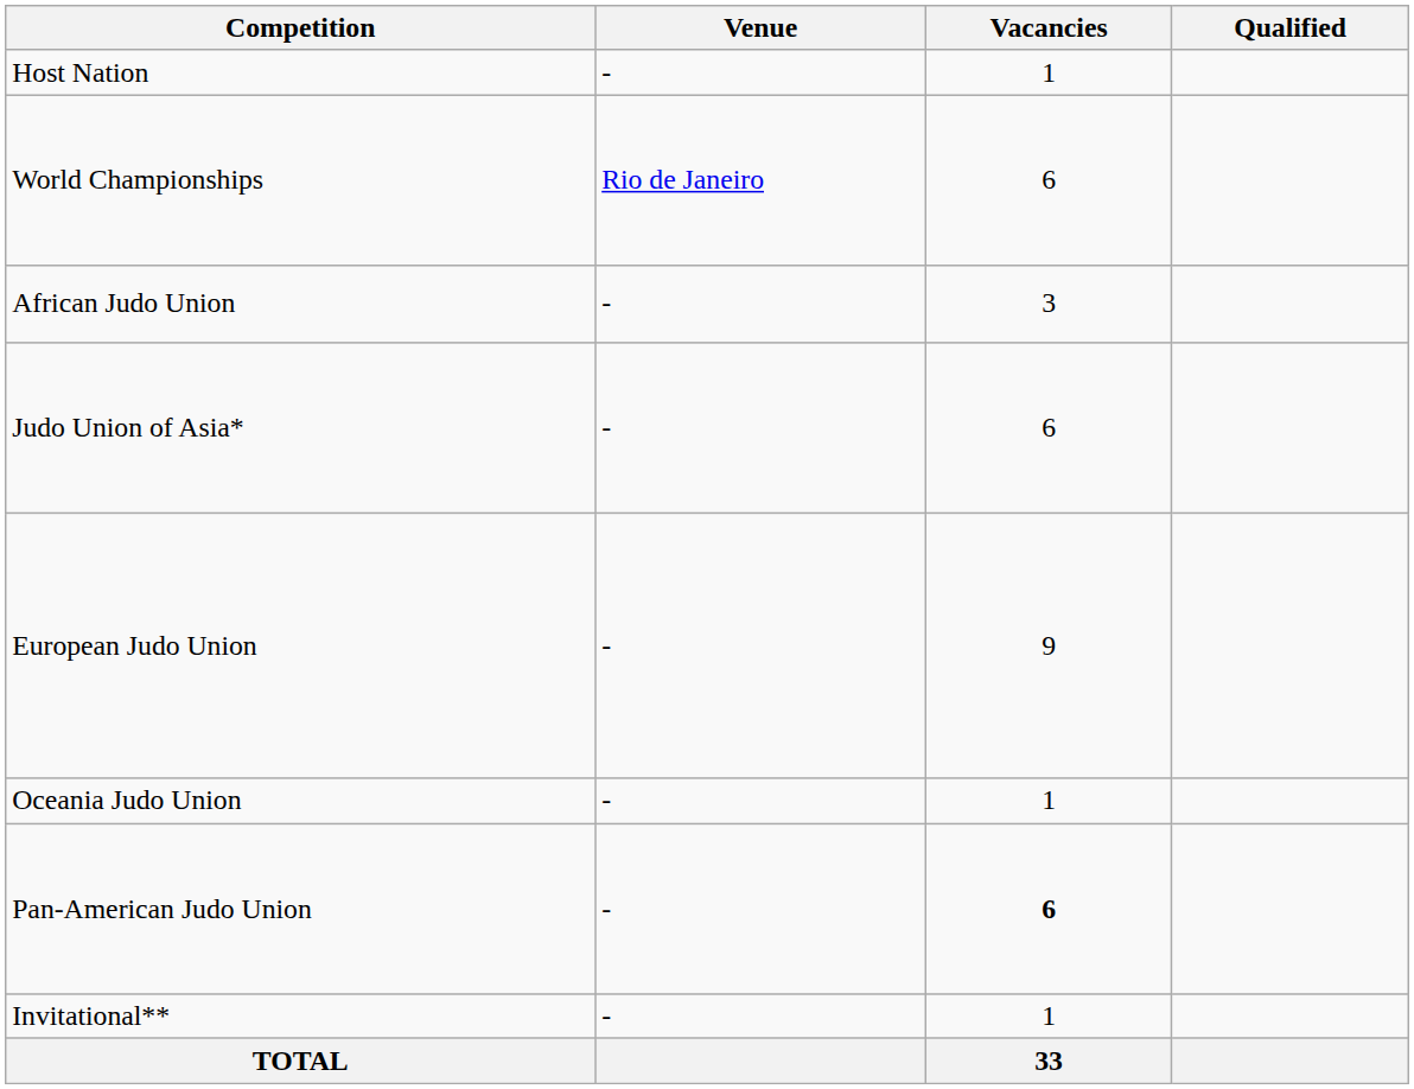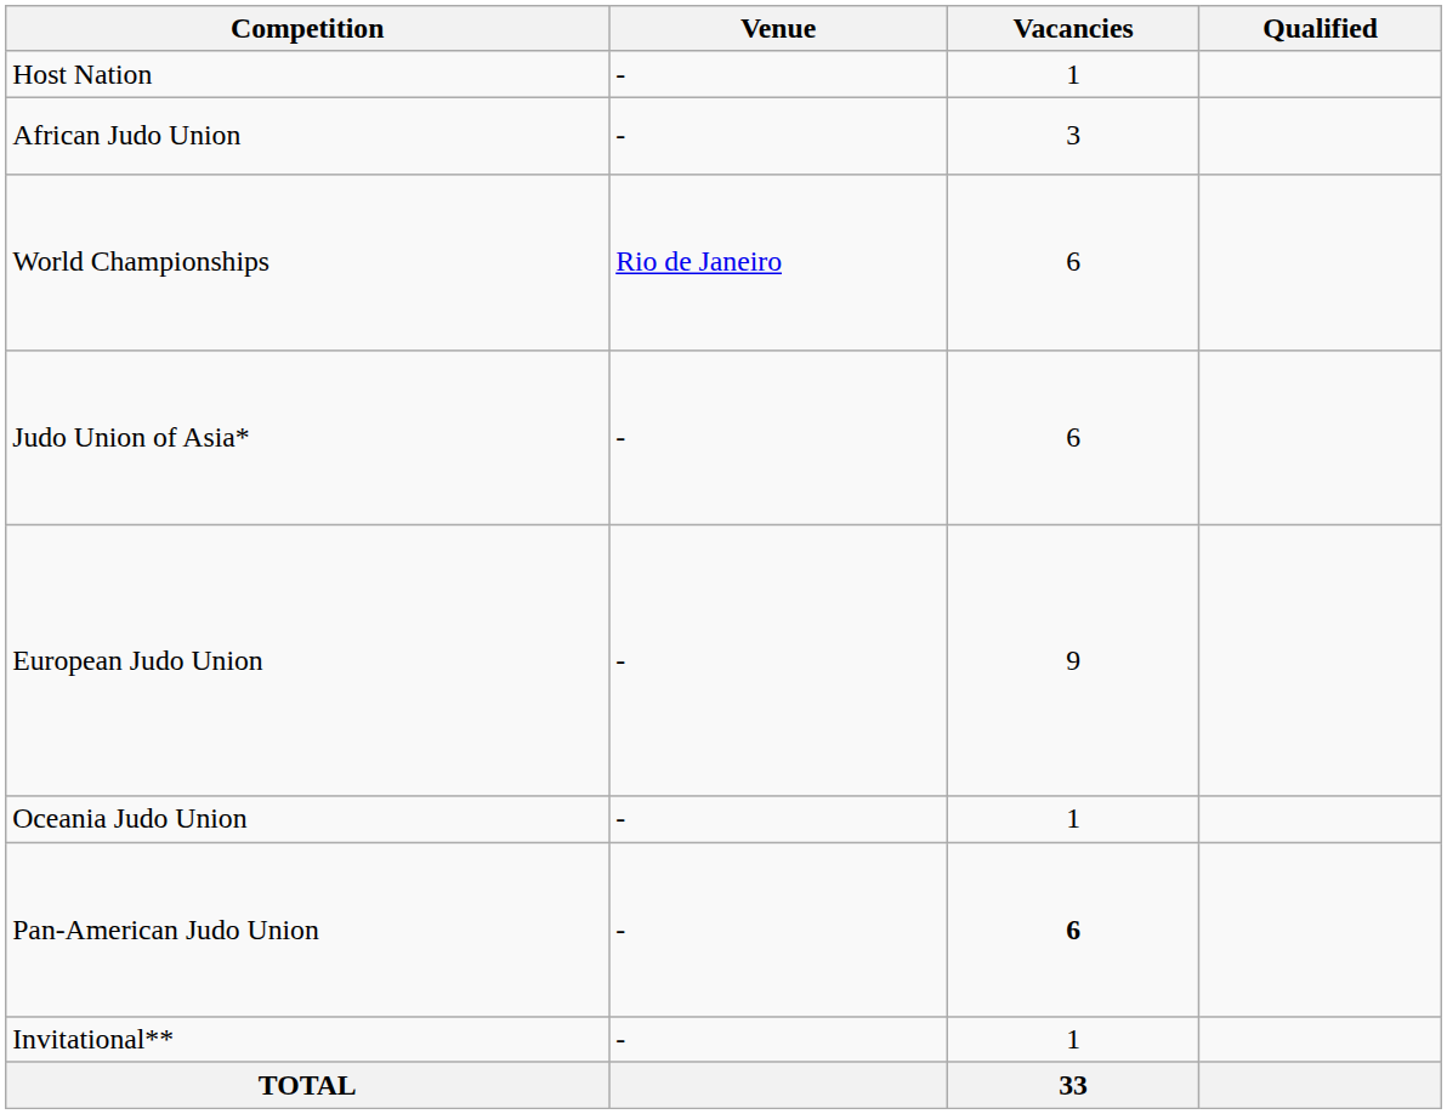 <table class = "wikitable" width=800>
 <tr>
 <th>Competition</th>
 <th>Venue</th>
 <th>Vacancies</th>
 <th>Qualified</th>
 </tr>
 <tr>
 <td>Host Nation</td>
 <td>-</td>
 <td align="center">1</td>
 <td></td>
 </tr>
 <tr>
+<td>African Judo Union</td>
+<td>-</td>
+<td align="center">3</td>
+<td><br><br></td>
+</tr>
+<tr>
 <td>World Championships</td>
 <td> <a href='#'>Rio de Janeiro</a></td>
 <td align="center">6</td>
 <td><br><br><br><br><br></td>
-</tr>
-<tr>
-<td>African Judo Union</td>
-<td>-</td>
-<td align="center">3</td>
-<td><br><br></td>
 </tr>
 <tr>
 <td>Judo Union of Asia*</td>
 <td>-</td>
 <td align="center">6</td>
 <td><br><br><br><br><br></td>
 </tr>
 <tr>
 <td>European Judo Union</td>
 <td>-</td>
 <td align="center">9</td>
 <td><br><br><br><br><br><br><br><br></td>
 </tr>
 <tr>
 <td>Oceania Judo Union</td>
 <td>-</td>
 <td align="center">1</td>
 <td></td>
 </tr>
 <tr>
 <td>Pan-American Judo Union</td>
 <td>-</td>
 <td align="center"><strong>6</strong></td>
 <td><br><br><br><br><br></td>
 </tr>
 <tr>
 <td>Invitational**</td>
 <td>-</td>
 <td align="center">1</td>
 <td></td>
 </tr>
 <tr>
 <th>TOTAL</th>
 <th></th>
 <th>33</th>
 <th></th>
 </tr>
 </table>
